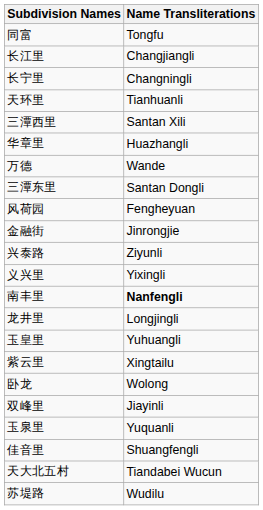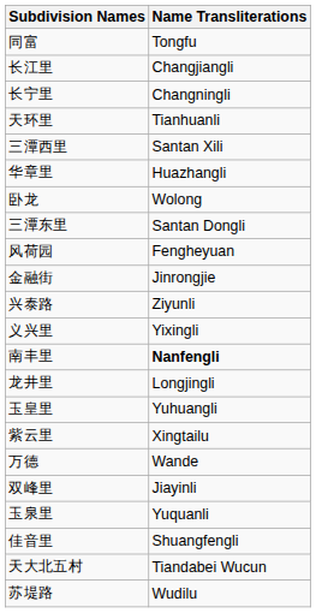 <table class="wikitable sortable">
 <tr>
 <th>Subdivision Names</th>
 <th>Name Transliterations</th>
 </tr>
 <tr>
 <td>同富</td>
 <td>Tongfu</td>
 </tr>
 <tr>
 <td>长江里</td>
 <td>Changjiangli</td>
 </tr>
 <tr>
 <td>长宁里</td>
 <td>Changningli</td>
 </tr>
 <tr>
 <td>天环里</td>
 <td>Tianhuanli</td>
 </tr>
 <tr>
 <td>三潭西里</td>
 <td>Santan Xili</td>
 </tr>
 <tr>
 <td>华章里</td>
 <td>Huazhangli</td>
 </tr>
 <tr>
-<td>万德</td>
-<td>Wande</td>
+<td>卧龙</td>
+<td>Wolong</td>
 </tr>
 <tr>
 <td>三潭东里</td>
 <td>Santan Dongli</td>
 </tr>
 <tr>
 <td>风荷园</td>
 <td>Fengheyuan</td>
 </tr>
 <tr>
 <td>金融街</td>
 <td>Jinrongjie</td>
 </tr>
 <tr>
 <td>兴泰路</td>
 <td>Ziyunli</td>
 </tr>
 <tr>
 <td>义兴里</td>
 <td>Yixingli</td>
 </tr>
 <tr>
 <td>南丰里</td>
 <td><strong>Nanfengli</strong></td>
 </tr>
 <tr>
 <td>龙井里</td>
 <td>Longjingli</td>
 </tr>
 <tr>
 <td>玉皇里</td>
 <td>Yuhuangli</td>
 </tr>
 <tr>
 <td>紫云里</td>
 <td>Xingtailu</td>
 </tr>
 <tr>
-<td>卧龙</td>
-<td>Wolong</td>
+<td>万德</td>
+<td>Wande</td>
 </tr>
 <tr>
 <td>双峰里</td>
 <td>Jiayinli</td>
 </tr>
 <tr>
 <td>玉泉里</td>
 <td>Yuquanli</td>
 </tr>
 <tr>
 <td>佳音里</td>
 <td>Shuangfengli</td>
 </tr>
 <tr>
 <td>天大北五村</td>
 <td>Tiandabei Wucun</td>
 </tr>
 <tr>
 <td>苏堤路</td>
 <td>Wudilu</td>
 </tr>
 </table>
